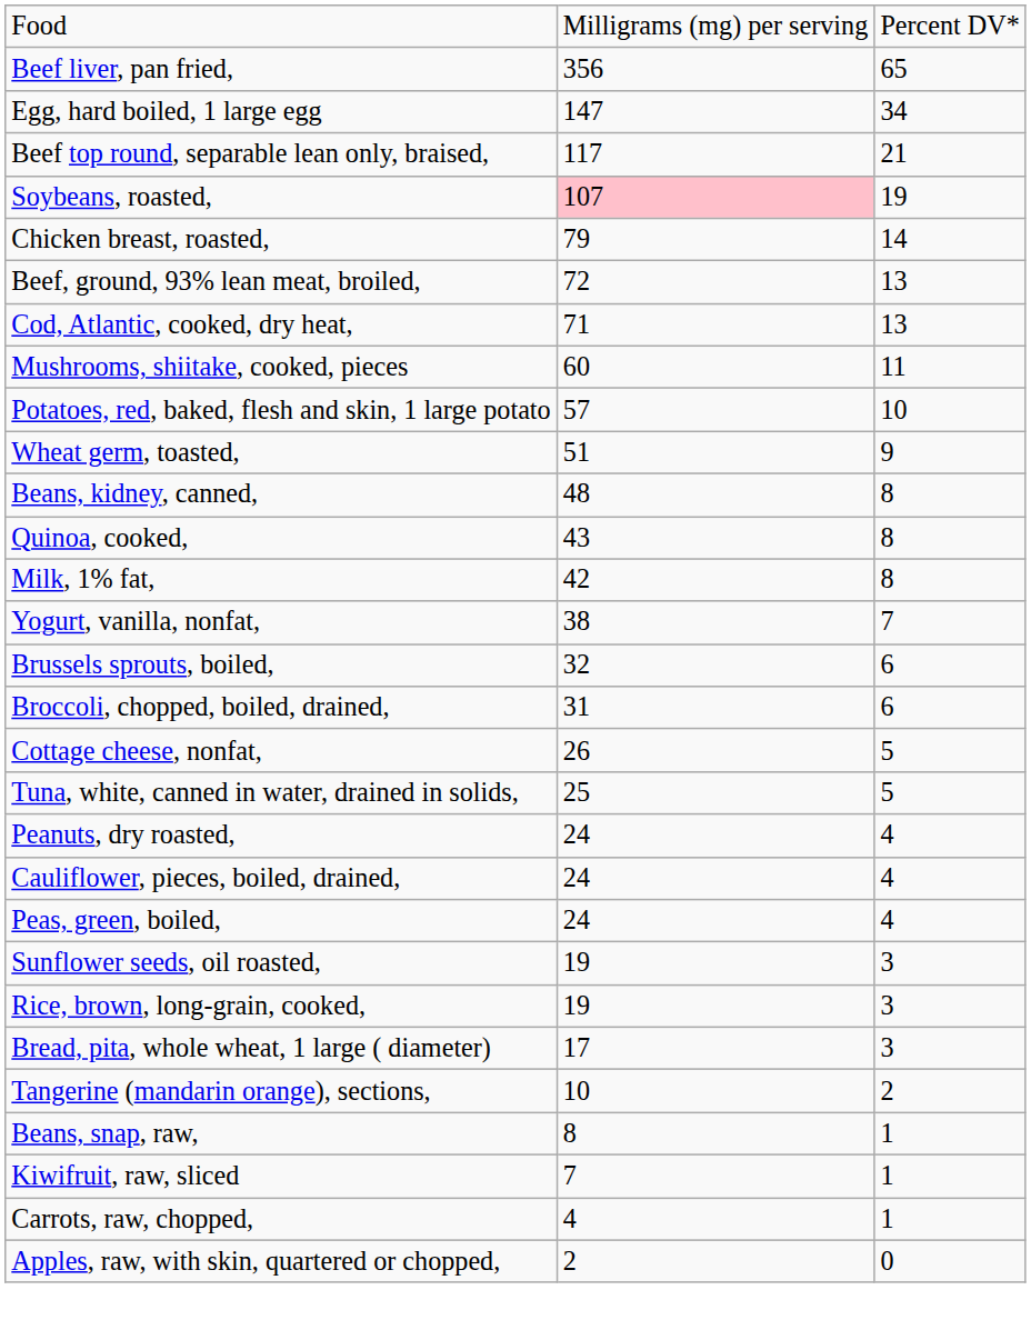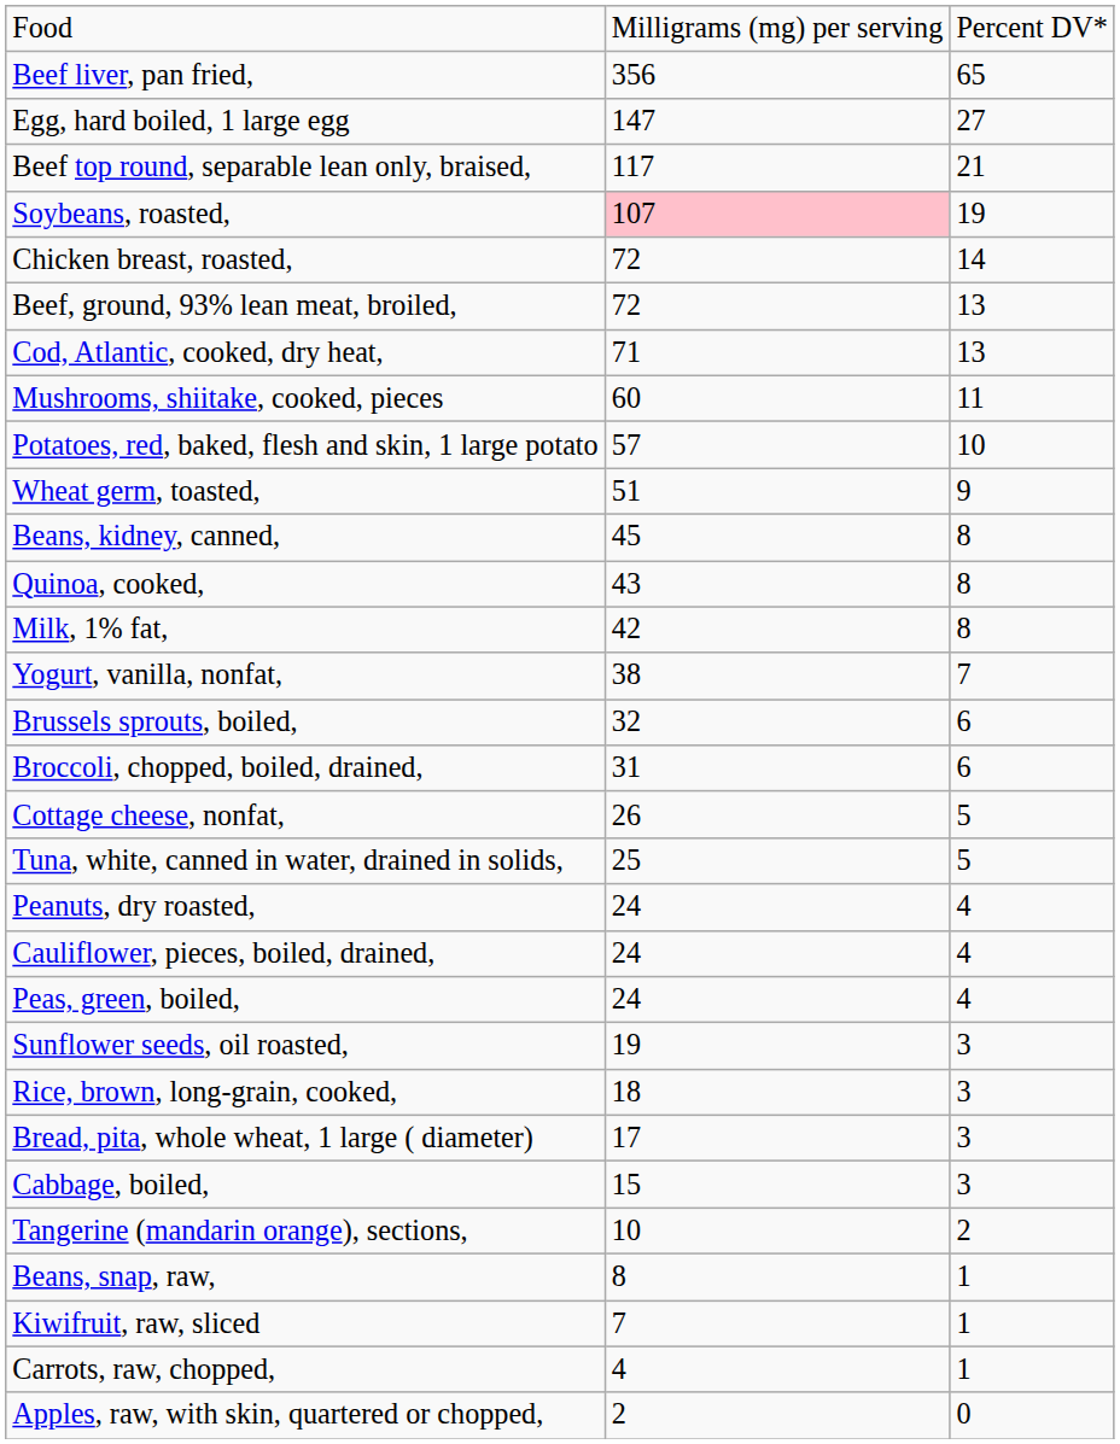 <table class="wikitable">
 <tr>
 <td>Food</td>
 <td>Milligrams (mg) per serving</td>
 <td>Percent DV*</td>
 </tr>
 <tr>
 <td><a href='#'>Beef liver</a>, pan fried, </td>
 <td>356</td>
 <td>65</td>
 </tr>
 <tr>
 <td>Egg, hard boiled, 1 large egg</td>
 <td>147</td>
-<td>34</td>
+<td>27</td>
 </tr>
 <tr>
 <td>Beef <a href='#'>top round</a>, separable lean only, braised, </td>
 <td>117</td>
 <td>21</td>
 </tr>
 <tr>
 <td><a href='#'>Soybeans</a>, roasted, </td>
 <td style="background: pink;">107</td>
 <td>19</td>
 </tr>
 <tr>
 <td>Chicken breast, roasted, </td>
-<td>79</td>
+<td>72</td>
 <td>14</td>
 </tr>
 <tr>
 <td>Beef, ground, 93% lean meat, broiled, </td>
 <td>72</td>
 <td>13</td>
 </tr>
 <tr>
 <td><a href='#'>Cod, Atlantic</a>, cooked, dry heat, </td>
 <td>71</td>
 <td>13</td>
 </tr>
 <tr>
 <td><a href='#'>Mushrooms, shiitake</a>, cooked,  pieces</td>
 <td>60</td>
 <td>11</td>
 </tr>
 <tr>
 <td><a href='#'>Potatoes, red</a>, baked, flesh and skin, 1 large potato</td>
 <td>57</td>
 <td>10</td>
 </tr>
 <tr>
 <td><a href='#'>Wheat germ</a>, toasted, </td>
 <td>51</td>
 <td>9</td>
 </tr>
 <tr>
 <td><a href='#'>Beans, kidney</a>, canned, </td>
-<td>48</td>
+<td>45</td>
 <td>8</td>
 </tr>
 <tr>
 <td><a href='#'>Quinoa</a>, cooked, </td>
 <td>43</td>
 <td>8</td>
 </tr>
 <tr>
 <td><a href='#'>Milk</a>, 1% fat, </td>
 <td>42</td>
 <td>8</td>
 </tr>
 <tr>
 <td><a href='#'>Yogurt</a>, vanilla, nonfat, </td>
 <td>38</td>
 <td>7</td>
 </tr>
 <tr>
 <td><a href='#'>Brussels sprouts</a>, boiled, </td>
 <td>32</td>
 <td>6</td>
 </tr>
 <tr>
 <td><a href='#'>Broccoli</a>, chopped, boiled, drained, </td>
 <td>31</td>
 <td>6</td>
 </tr>
 <tr>
 <td><a href='#'>Cottage cheese</a>, nonfat, </td>
 <td>26</td>
 <td>5</td>
 </tr>
 <tr>
 <td><a href='#'>Tuna</a>, white, canned in water, drained in solids, </td>
 <td>25</td>
 <td>5</td>
 </tr>
 <tr>
 <td><a href='#'>Peanuts</a>, dry roasted, </td>
 <td>24</td>
 <td>4</td>
 </tr>
 <tr>
 <td><a href='#'>Cauliflower</a>,  pieces, boiled, drained, </td>
 <td>24</td>
 <td>4</td>
 </tr>
 <tr>
 <td><a href='#'>Peas, green</a>, boiled, </td>
 <td>24</td>
 <td>4</td>
 </tr>
 <tr>
 <td><a href='#'>Sunflower seeds</a>, oil roasted, </td>
 <td>19</td>
 <td>3</td>
 </tr>
 <tr>
 <td><a href='#'>Rice, brown</a>, long-grain, cooked, </td>
-<td>19</td>
+<td>18</td>
 <td>3</td>
 </tr>
 <tr>
 <td><a href='#'>Bread, pita</a>, whole wheat, 1 large ( diameter)</td>
 <td>17</td>
+<td>3</td>
+</tr>
+<tr>
+<td><a href='#'>Cabbage</a>, boiled, </td>
+<td>15</td>
 <td>3</td>
 </tr>
 <tr>
 <td><a href='#'>Tangerine</a> (<a href='#'>mandarin orange</a>), sections, </td>
 <td>10</td>
 <td>2</td>
 </tr>
 <tr>
 <td><a href='#'>Beans, snap</a>, raw, </td>
 <td>8</td>
 <td>1</td>
 </tr>
 <tr>
 <td><a href='#'>Kiwifruit</a>, raw,  sliced</td>
 <td>7</td>
 <td>1</td>
 </tr>
 <tr>
 <td>Carrots, raw, chopped, </td>
 <td>4</td>
 <td>1</td>
 </tr>
 <tr>
 <td><a href='#'>Apples</a>, raw, with skin, quartered or chopped, </td>
 <td>2</td>
 <td>0</td>
 </tr>
 </table>
